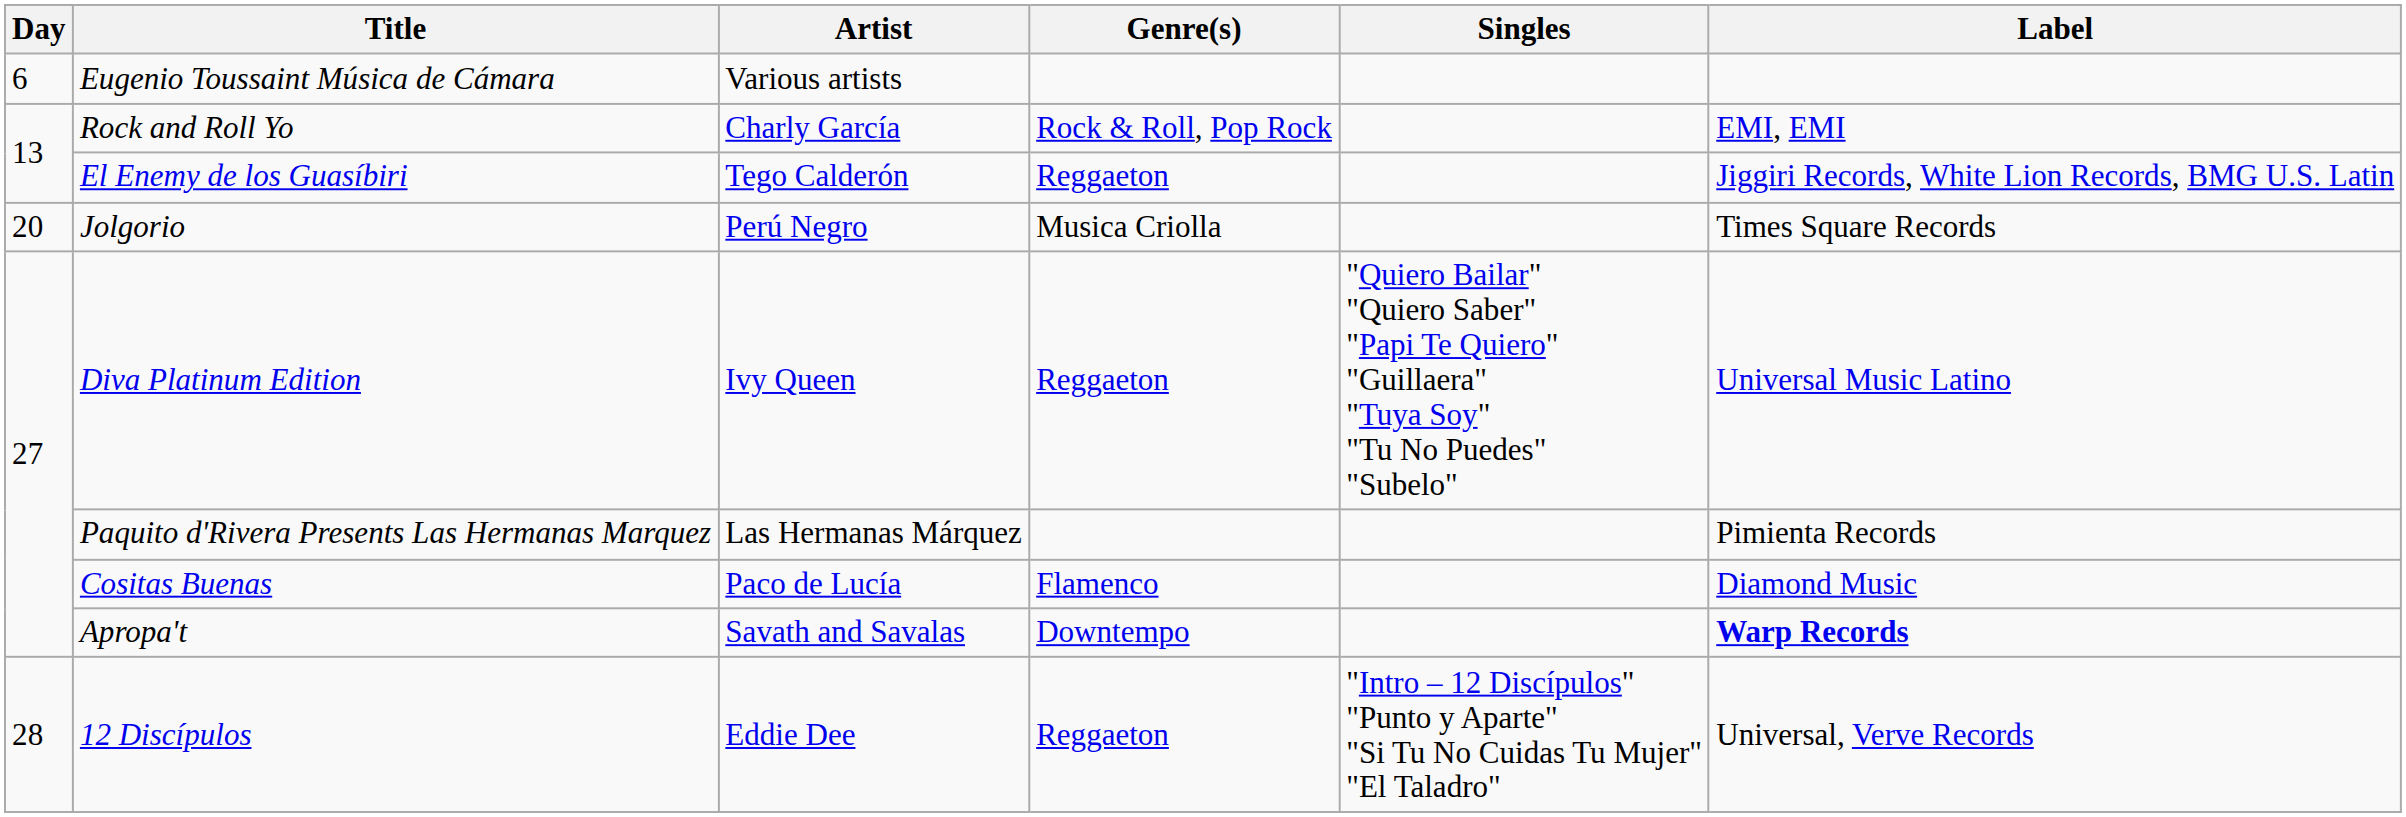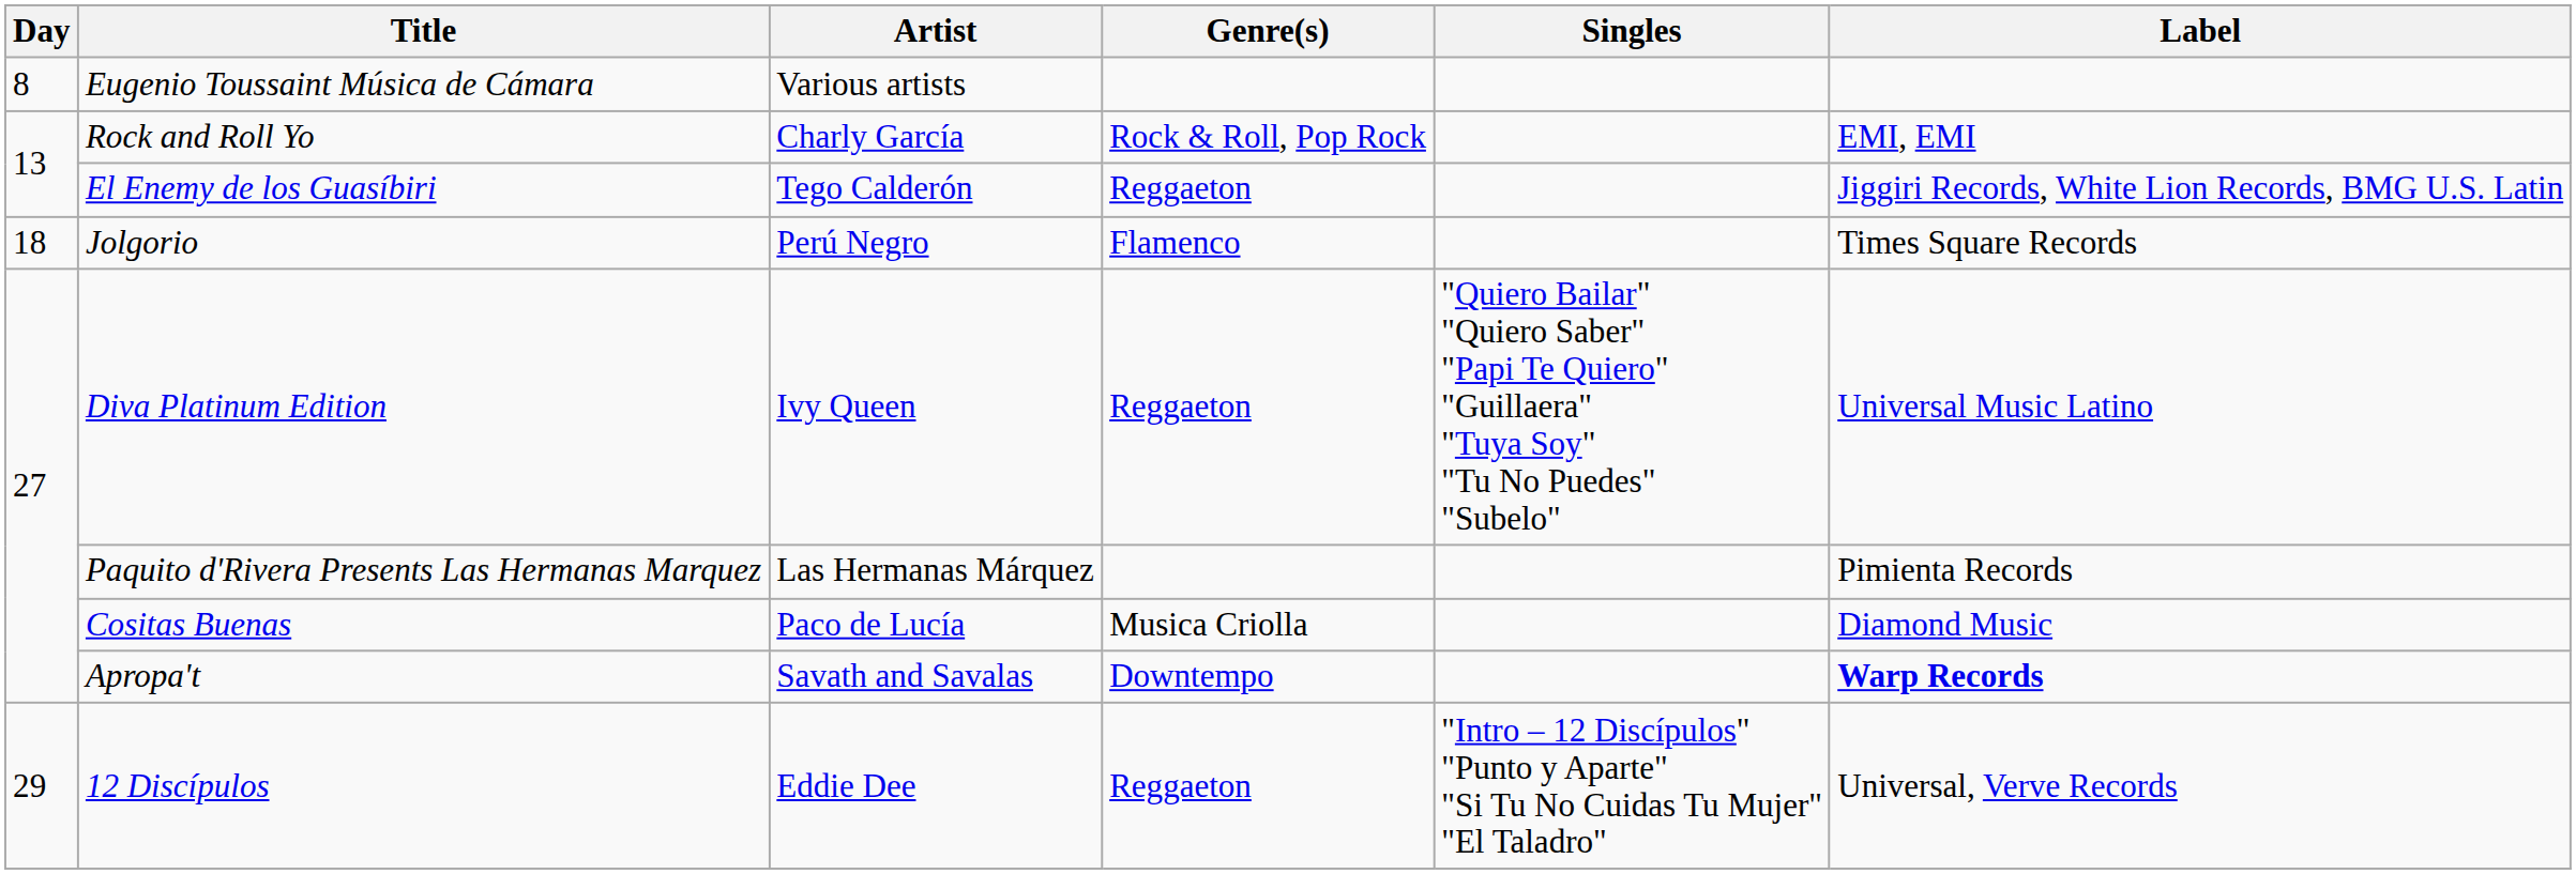 <table class="wikitable sortable" style="text-align: left;">
 <tr>
 <th>Day</th>
 <th>Title</th>
 <th>Artist</th>
 <th>Genre(s)</th>
 <th>Singles</th>
 <th>Label</th>
 </tr>
 <tr>
-<td>6</td>
+<td>8</td>
 <td><em>Eugenio Toussaint Música de Cámara</em></td>
 <td>Various artists</td>
 <td></td>
 <td></td>
 <td></td>
 </tr>
 <tr>
 <td rowspan="2">13</td>
 <td><em>Rock and Roll Yo</em></td>
 <td><a href='#'>Charly García</a></td>
 <td><a href='#'>Rock & Roll</a>, <a href='#'>Pop Rock</a></td>
 <td></td>
 <td><a href='#'>EMI</a>, <a href='#'>EMI</a></td>
 </tr>
 <tr>
 <td><em><a href='#'>El Enemy de los Guasíbiri</a></em></td>
 <td><a href='#'>Tego Calderón</a></td>
 <td><a href='#'>Reggaeton</a></td>
 <td></td>
 <td><a href='#'>Jiggiri Records</a>, <a href='#'>White Lion Records</a>, <a href='#'>BMG U.S. Latin</a></td>
 </tr>
 <tr>
-<td>20</td>
+<td>18</td>
 <td><em>Jolgorio</em></td>
 <td><a href='#'>Perú Negro</a></td>
-<td>Musica Criolla</td>
+<td><a href='#'>Flamenco</a></td>
 <td></td>
 <td>Times Square Records</td>
 </tr>
 <tr>
 <td rowspan="4">27</td>
 <td><em><a href='#'>Diva Platinum Edition</a></em></td>
 <td><a href='#'>Ivy Queen</a></td>
 <td><a href='#'>Reggaeton</a></td>
 <td>"<a href='#'>Quiero Bailar</a>"<br>"Quiero Saber"<br>"<a href='#'>Papi Te Quiero</a>"<br>"Guillaera"<br>"<a href='#'>Tuya Soy</a>"<br>"Tu No Puedes"<br>"Subelo"</td>
 <td><a href='#'>Universal Music Latino</a></td>
 </tr>
 <tr>
 <td><em>Paquito d'Rivera Presents Las Hermanas Marquez</em></td>
 <td>Las Hermanas Márquez</td>
 <td></td>
 <td></td>
 <td>Pimienta Records</td>
 </tr>
 <tr>
 <td><em><a href='#'>Cositas Buenas</a></em></td>
 <td><a href='#'>Paco de Lucía</a></td>
-<td><a href='#'>Flamenco</a></td>
+<td>Musica Criolla</td>
 <td></td>
 <td><a href='#'>Diamond Music</a></td>
 </tr>
 <tr>
 <td><em>Apropa't</em></td>
 <td><a href='#'>Savath and Savalas</a></td>
 <td><a href='#'>Downtempo</a></td>
 <td></td>
 <td><strong><a href='#'>Warp Records</a></strong></td>
 </tr>
 <tr>
-<td>28</td>
+<td>29</td>
 <td><em><a href='#'>12 Discípulos</a></em></td>
 <td><a href='#'>Eddie Dee</a></td>
 <td><a href='#'>Reggaeton</a></td>
 <td>"<a href='#'>Intro – 12 Discípulos</a>"<br>"Punto y Aparte"<br>"Si Tu No Cuidas Tu Mujer"<br>"El Taladro"</td>
 <td>Universal, <a href='#'>Verve Records</a></td>
 </tr>
 </table>
